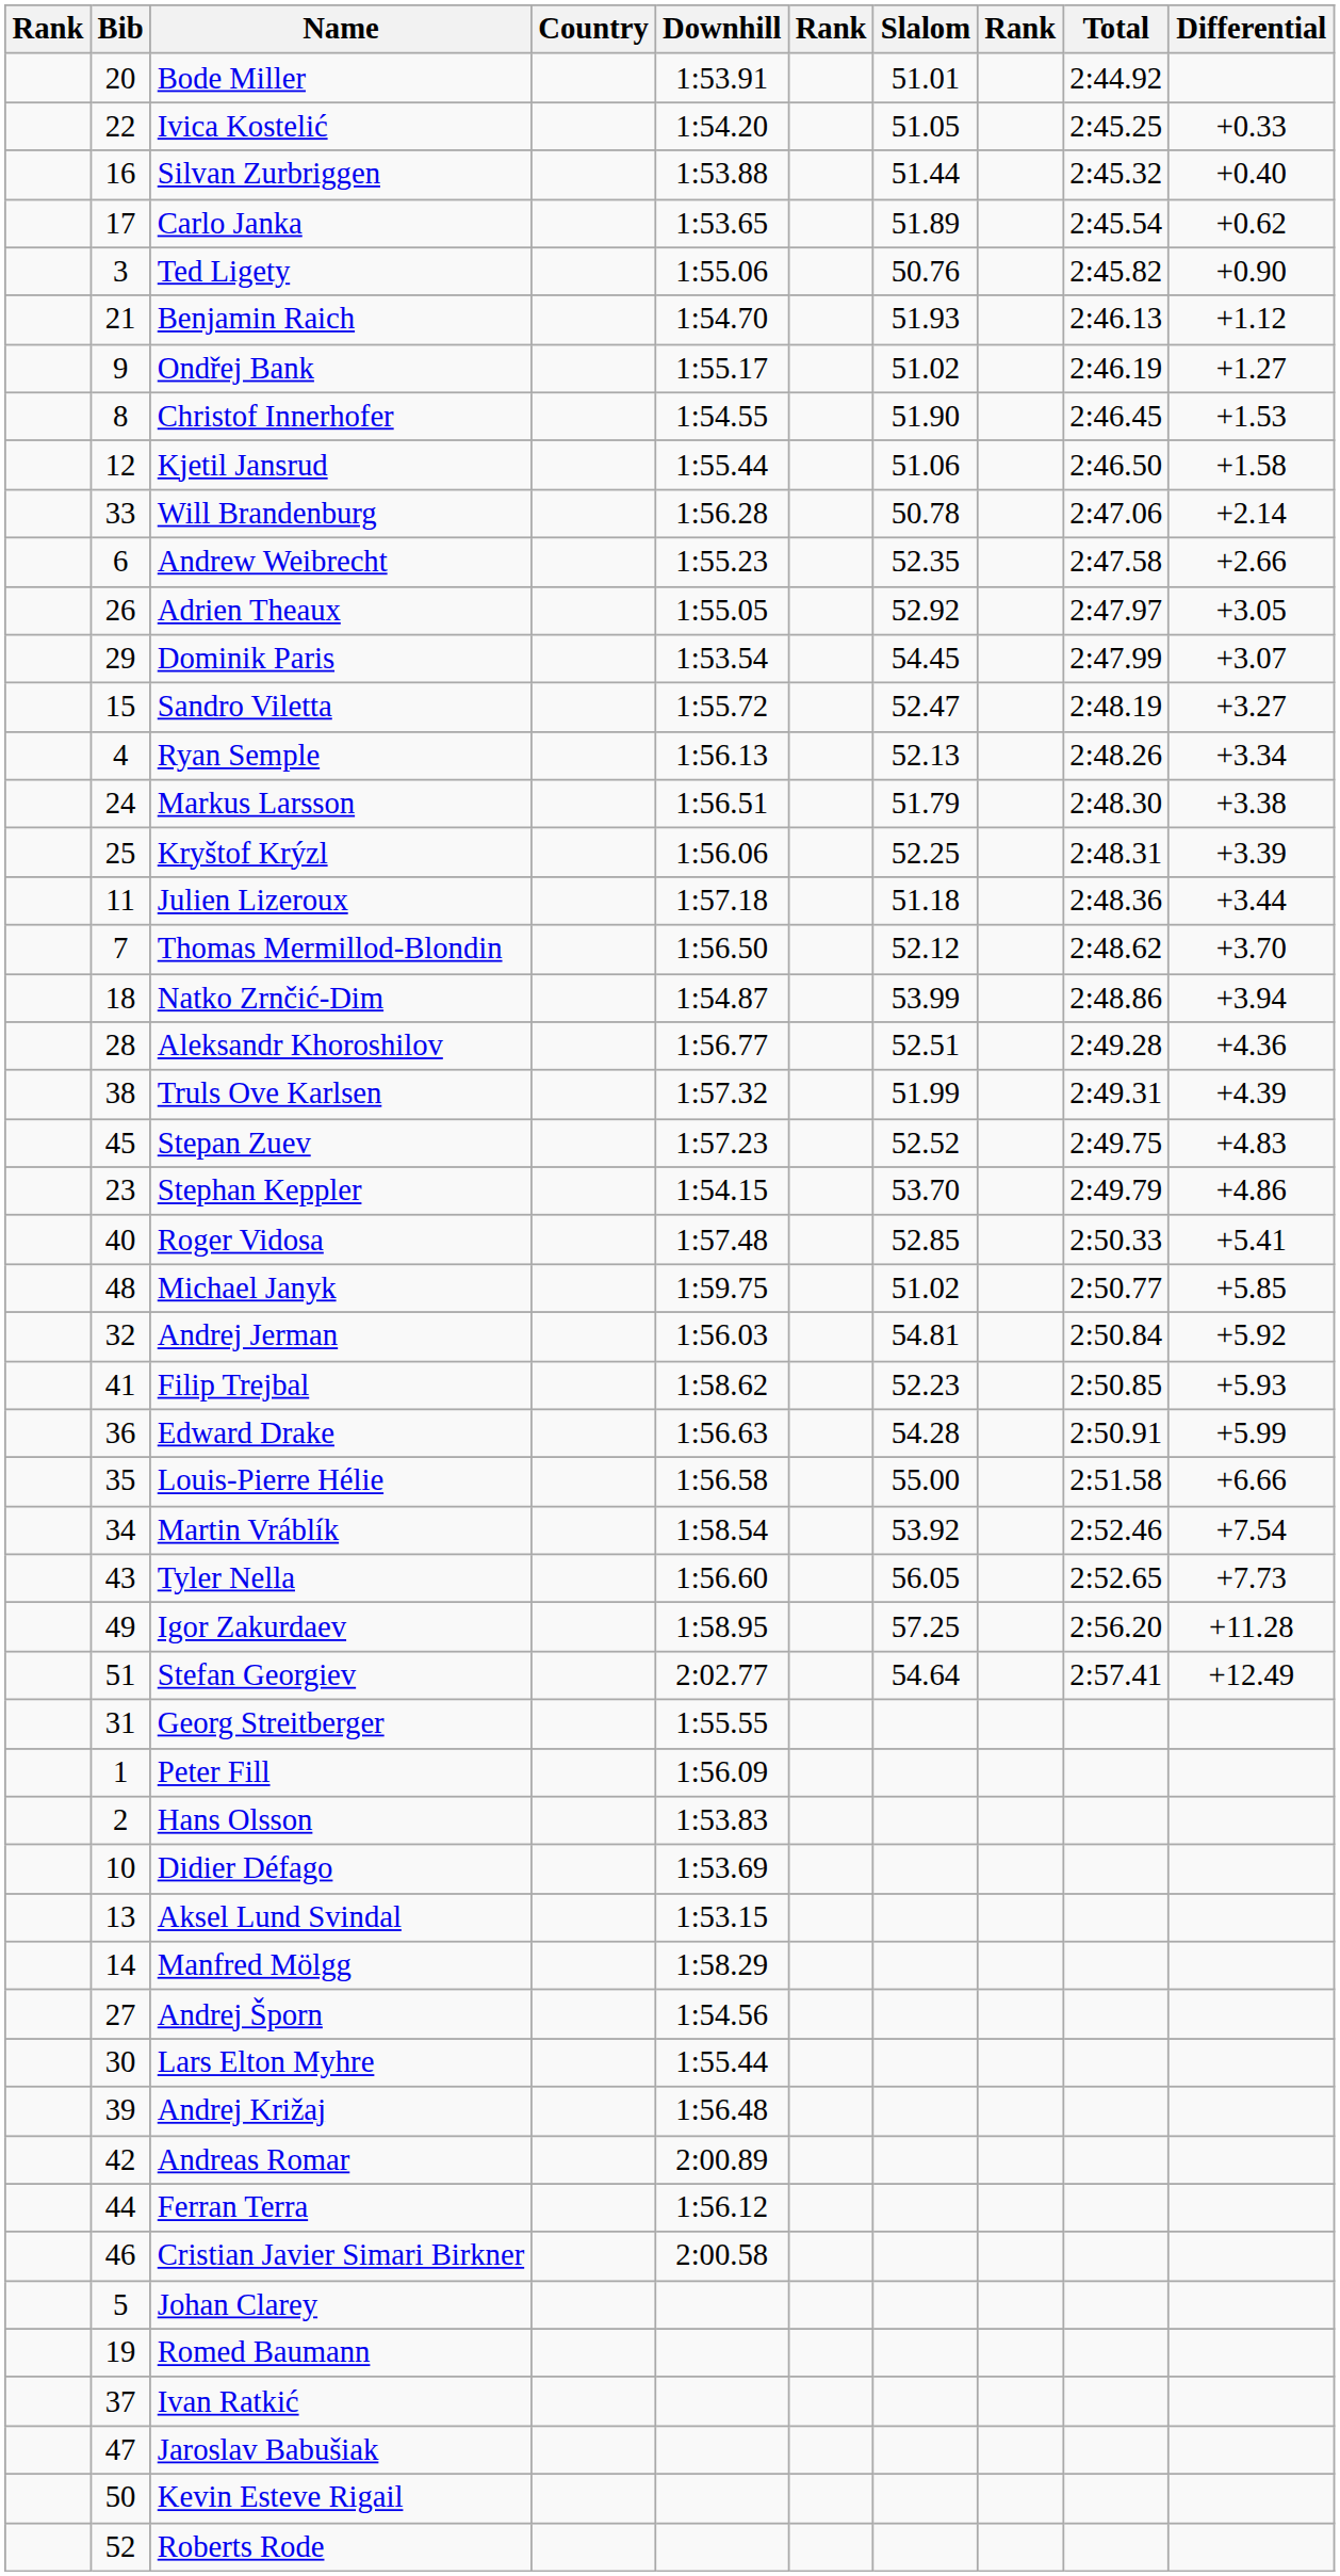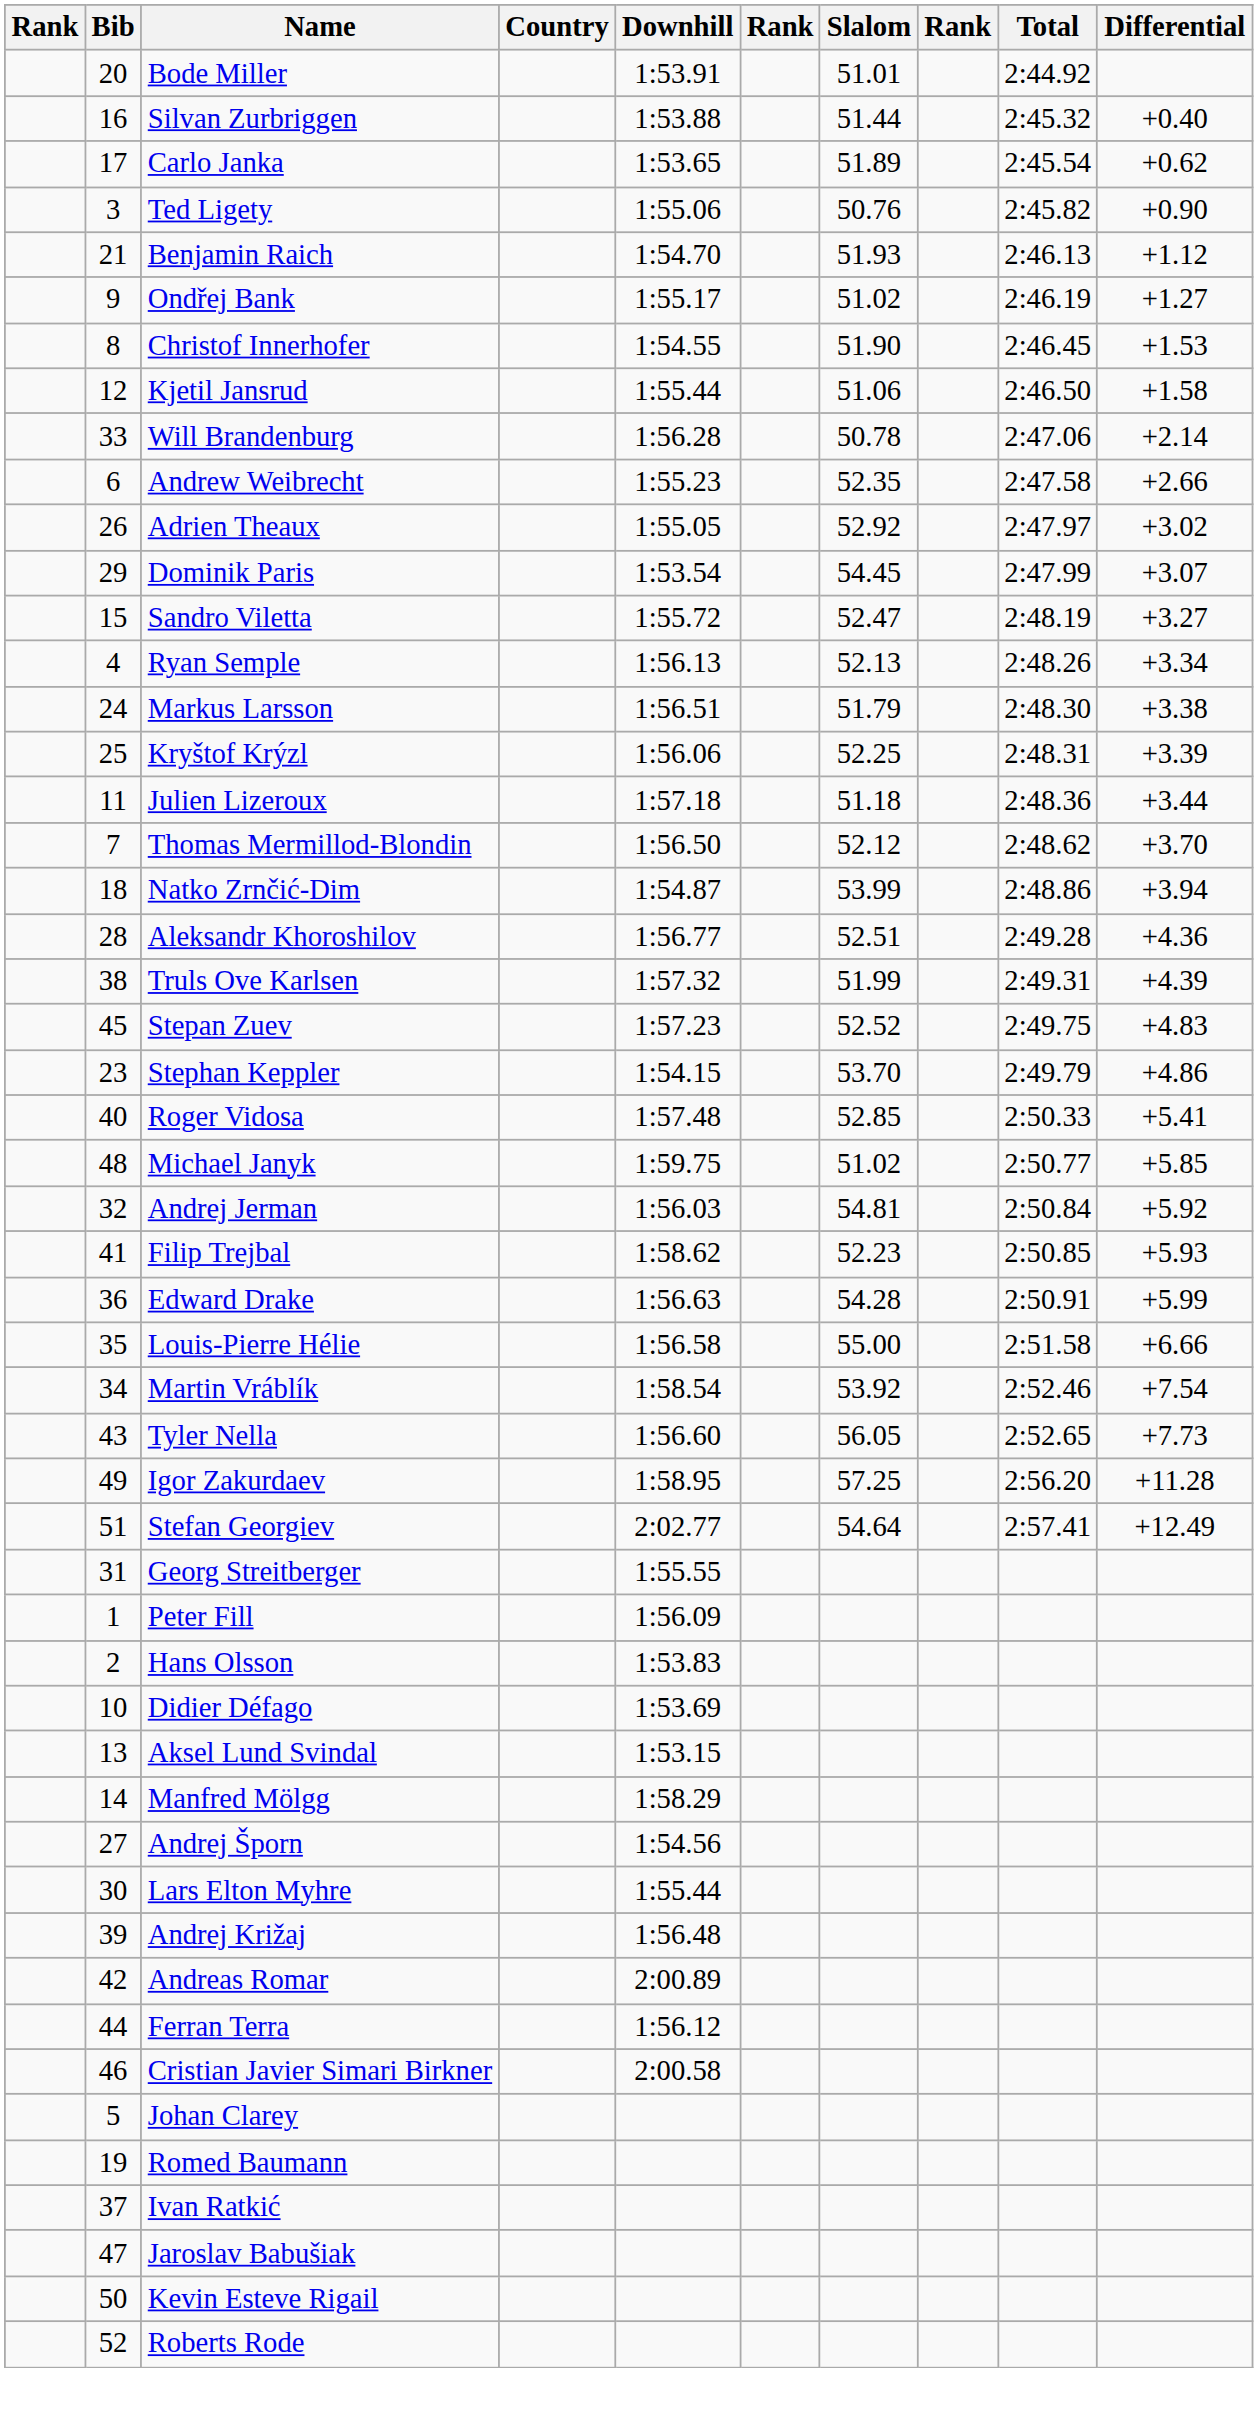 <table class="wikitable sortable" style="text-align:center">
 <tr>
 <th>Rank</th>
 <th>Bib</th>
 <th>Name</th>
 <th>Country</th>
 <th>Downhill</th>
 <th>Rank</th>
 <th>Slalom</th>
 <th>Rank</th>
 <th>Total</th>
 <th>Differential</th>
 </tr>
 <tr>
 <td></td>
 <td>20</td>
 <td align=left><a href='#'>Bode Miller</a></td>
 <td align=left></td>
 <td>1:53.91</td>
 <td></td>
 <td>51.01</td>
 <td></td>
 <td>2:44.92</td>
 <td></td>
-</tr>
-<tr>
-<td></td>
-<td>22</td>
-<td align=left><a href='#'>Ivica Kostelić</a></td>
-<td align=left></td>
-<td>1:54.20</td>
-<td></td>
-<td>51.05</td>
-<td></td>
-<td>2:45.25</td>
-<td>+0.33</td>
 </tr>
 <tr>
 <td></td>
 <td>16</td>
 <td align=left><a href='#'>Silvan Zurbriggen</a></td>
 <td align=left></td>
 <td>1:53.88</td>
 <td></td>
 <td>51.44</td>
 <td></td>
 <td>2:45.32</td>
 <td>+0.40</td>
 </tr>
 <tr>
 <td></td>
 <td>17</td>
 <td align=left><a href='#'>Carlo Janka</a></td>
 <td align=left></td>
 <td>1:53.65</td>
 <td></td>
 <td>51.89</td>
 <td></td>
 <td>2:45.54</td>
 <td>+0.62</td>
 </tr>
 <tr>
 <td></td>
 <td>3</td>
 <td align=left><a href='#'>Ted Ligety</a></td>
 <td align=left></td>
 <td>1:55.06</td>
 <td></td>
 <td>50.76</td>
 <td></td>
 <td>2:45.82</td>
 <td>+0.90</td>
 </tr>
 <tr>
 <td></td>
 <td>21</td>
 <td align=left><a href='#'>Benjamin Raich</a></td>
 <td align=left></td>
 <td>1:54.70</td>
 <td></td>
 <td>51.93</td>
 <td></td>
 <td>2:46.13</td>
 <td>+1.12</td>
 </tr>
 <tr>
 <td></td>
 <td>9</td>
 <td align=left><a href='#'>Ondřej Bank</a></td>
 <td align=left></td>
 <td>1:55.17</td>
 <td></td>
 <td>51.02</td>
 <td></td>
 <td>2:46.19</td>
 <td>+1.27</td>
 </tr>
 <tr>
 <td></td>
 <td>8</td>
 <td align=left><a href='#'>Christof Innerhofer</a></td>
 <td align=left></td>
 <td>1:54.55</td>
 <td></td>
 <td>51.90</td>
 <td></td>
 <td>2:46.45</td>
 <td>+1.53</td>
 </tr>
 <tr>
 <td></td>
 <td>12</td>
 <td align=left><a href='#'>Kjetil Jansrud</a></td>
 <td align=left></td>
 <td>1:55.44</td>
 <td></td>
 <td>51.06</td>
 <td></td>
 <td>2:46.50</td>
 <td>+1.58</td>
 </tr>
 <tr>
 <td></td>
 <td>33</td>
 <td align=left><a href='#'>Will Brandenburg</a></td>
 <td align=left></td>
 <td>1:56.28</td>
 <td></td>
 <td>50.78</td>
 <td></td>
 <td>2:47.06</td>
 <td>+2.14</td>
 </tr>
 <tr>
 <td></td>
 <td>6</td>
 <td align=left><a href='#'>Andrew Weibrecht</a></td>
 <td align=left></td>
 <td>1:55.23</td>
 <td></td>
 <td>52.35</td>
 <td></td>
 <td>2:47.58</td>
 <td>+2.66</td>
 </tr>
 <tr>
 <td></td>
 <td>26</td>
 <td align=left><a href='#'>Adrien Theaux</a></td>
 <td align=left></td>
 <td>1:55.05</td>
 <td></td>
 <td>52.92</td>
 <td></td>
 <td>2:47.97</td>
-<td>+3.05</td>
+<td>+3.02</td>
 </tr>
 <tr>
 <td></td>
 <td>29</td>
 <td align=left><a href='#'>Dominik Paris</a></td>
 <td align=left></td>
 <td>1:53.54</td>
 <td></td>
 <td>54.45</td>
 <td></td>
 <td>2:47.99</td>
 <td>+3.07</td>
 </tr>
 <tr>
 <td></td>
 <td>15</td>
 <td align=left><a href='#'>Sandro Viletta</a></td>
 <td align=left></td>
 <td>1:55.72</td>
 <td></td>
 <td>52.47</td>
 <td></td>
 <td>2:48.19</td>
 <td>+3.27</td>
 </tr>
 <tr>
 <td></td>
 <td>4</td>
 <td align=left><a href='#'>Ryan Semple</a></td>
 <td align=left></td>
 <td>1:56.13</td>
 <td></td>
 <td>52.13</td>
 <td></td>
 <td>2:48.26</td>
 <td>+3.34</td>
 </tr>
 <tr>
 <td></td>
 <td>24</td>
 <td align=left><a href='#'>Markus Larsson</a></td>
 <td align=left></td>
 <td>1:56.51</td>
 <td></td>
 <td>51.79</td>
 <td></td>
 <td>2:48.30</td>
 <td>+3.38</td>
 </tr>
 <tr>
 <td></td>
 <td>25</td>
 <td align=left><a href='#'>Kryštof Krýzl</a></td>
 <td align=left></td>
 <td>1:56.06</td>
 <td></td>
 <td>52.25</td>
 <td></td>
 <td>2:48.31</td>
 <td>+3.39</td>
 </tr>
 <tr>
 <td></td>
 <td>11</td>
 <td align=left><a href='#'>Julien Lizeroux</a></td>
 <td align=left></td>
 <td>1:57.18</td>
 <td></td>
 <td>51.18</td>
 <td></td>
 <td>2:48.36</td>
 <td>+3.44</td>
 </tr>
 <tr>
 <td></td>
 <td>7</td>
 <td align=left><a href='#'>Thomas Mermillod-Blondin</a></td>
 <td align=left></td>
 <td>1:56.50</td>
 <td></td>
 <td>52.12</td>
 <td></td>
 <td>2:48.62</td>
 <td>+3.70</td>
 </tr>
 <tr>
 <td></td>
 <td>18</td>
 <td align=left><a href='#'>Natko Zrnčić-Dim</a></td>
 <td align=left></td>
 <td>1:54.87</td>
 <td></td>
 <td>53.99</td>
 <td></td>
 <td>2:48.86</td>
 <td>+3.94</td>
 </tr>
 <tr>
 <td></td>
 <td>28</td>
 <td align=left><a href='#'>Aleksandr Khoroshilov</a></td>
 <td align=left></td>
 <td>1:56.77</td>
 <td></td>
 <td>52.51</td>
 <td></td>
 <td>2:49.28</td>
 <td>+4.36</td>
 </tr>
 <tr>
 <td></td>
 <td>38</td>
 <td align=left><a href='#'>Truls Ove Karlsen</a></td>
 <td align=left></td>
 <td>1:57.32</td>
 <td></td>
 <td>51.99</td>
 <td></td>
 <td>2:49.31</td>
 <td>+4.39</td>
 </tr>
 <tr>
 <td></td>
 <td>45</td>
 <td align=left><a href='#'>Stepan Zuev</a></td>
 <td align=left></td>
 <td>1:57.23</td>
 <td></td>
 <td>52.52</td>
 <td></td>
 <td>2:49.75</td>
 <td>+4.83</td>
 </tr>
 <tr>
 <td></td>
 <td>23</td>
 <td align=left><a href='#'>Stephan Keppler</a></td>
 <td align=left></td>
 <td>1:54.15</td>
 <td></td>
 <td>53.70</td>
 <td></td>
 <td>2:49.79</td>
 <td>+4.86</td>
 </tr>
 <tr>
 <td></td>
 <td>40</td>
 <td align=left><a href='#'>Roger Vidosa</a></td>
 <td align=left></td>
 <td>1:57.48</td>
 <td></td>
 <td>52.85</td>
 <td></td>
 <td>2:50.33</td>
 <td>+5.41</td>
 </tr>
 <tr>
 <td></td>
 <td>48</td>
 <td align=left><a href='#'>Michael Janyk</a></td>
 <td align=left></td>
 <td>1:59.75</td>
 <td></td>
 <td>51.02</td>
 <td></td>
 <td>2:50.77</td>
 <td>+5.85</td>
 </tr>
 <tr>
 <td></td>
 <td>32</td>
 <td align=left><a href='#'>Andrej Jerman</a></td>
 <td align=left></td>
 <td>1:56.03</td>
 <td></td>
 <td>54.81</td>
 <td></td>
 <td>2:50.84</td>
 <td>+5.92</td>
 </tr>
 <tr>
 <td></td>
 <td>41</td>
 <td align=left><a href='#'>Filip Trejbal</a></td>
 <td align=left></td>
 <td>1:58.62</td>
 <td></td>
 <td>52.23</td>
 <td></td>
 <td>2:50.85</td>
 <td>+5.93</td>
 </tr>
 <tr>
 <td></td>
 <td>36</td>
 <td align=left><a href='#'>Edward Drake</a></td>
 <td align=left></td>
 <td>1:56.63</td>
 <td></td>
 <td>54.28</td>
 <td></td>
 <td>2:50.91</td>
 <td>+5.99</td>
 </tr>
 <tr>
 <td></td>
 <td>35</td>
 <td align=left><a href='#'>Louis-Pierre Hélie</a></td>
 <td align=left></td>
 <td>1:56.58</td>
 <td></td>
 <td>55.00</td>
 <td></td>
 <td>2:51.58</td>
 <td>+6.66</td>
 </tr>
 <tr>
 <td></td>
 <td>34</td>
 <td align=left><a href='#'>Martin Vráblík</a></td>
 <td align=left></td>
 <td>1:58.54</td>
 <td></td>
 <td>53.92</td>
 <td></td>
 <td>2:52.46</td>
 <td>+7.54</td>
 </tr>
 <tr>
 <td></td>
 <td>43</td>
 <td align=left><a href='#'>Tyler Nella</a></td>
 <td align=left></td>
 <td>1:56.60</td>
 <td></td>
 <td>56.05</td>
 <td></td>
 <td>2:52.65</td>
 <td>+7.73</td>
 </tr>
 <tr>
 <td></td>
 <td>49</td>
 <td align=left><a href='#'>Igor Zakurdaev</a></td>
 <td align=left></td>
 <td>1:58.95</td>
 <td></td>
 <td>57.25</td>
 <td></td>
 <td>2:56.20</td>
 <td>+11.28</td>
 </tr>
 <tr>
 <td></td>
 <td>51</td>
 <td align=left><a href='#'>Stefan Georgiev</a></td>
 <td align=left></td>
 <td>2:02.77</td>
 <td></td>
 <td>54.64</td>
 <td></td>
 <td>2:57.41</td>
 <td>+12.49</td>
 </tr>
 <tr>
 <td></td>
 <td>31</td>
 <td align=left><a href='#'>Georg Streitberger</a></td>
 <td align=left></td>
 <td>1:55.55</td>
 <td></td>
 <td></td>
 <td></td>
 <td></td>
 <td></td>
 </tr>
 <tr>
 <td></td>
 <td>1</td>
 <td align=left><a href='#'>Peter Fill</a></td>
 <td align=left></td>
 <td>1:56.09</td>
 <td></td>
 <td></td>
 <td></td>
 <td></td>
 <td></td>
 </tr>
 <tr>
 <td></td>
 <td>2</td>
 <td align=left><a href='#'>Hans Olsson</a></td>
 <td align=left></td>
 <td>1:53.83</td>
 <td></td>
 <td></td>
 <td></td>
 <td></td>
 <td></td>
 </tr>
 <tr>
 <td></td>
 <td>10</td>
 <td align=left><a href='#'>Didier Défago</a></td>
 <td align=left></td>
 <td>1:53.69</td>
 <td></td>
 <td></td>
 <td></td>
 <td></td>
 <td></td>
 </tr>
 <tr>
 <td></td>
 <td>13</td>
 <td align=left><a href='#'>Aksel Lund Svindal</a></td>
 <td align=left></td>
 <td>1:53.15</td>
 <td></td>
 <td></td>
 <td></td>
 <td></td>
 <td></td>
 </tr>
 <tr>
 <td></td>
 <td>14</td>
 <td align=left><a href='#'>Manfred Mölgg</a></td>
 <td align=left></td>
 <td>1:58.29</td>
 <td></td>
 <td></td>
 <td></td>
 <td></td>
 <td></td>
 </tr>
 <tr>
 <td></td>
 <td>27</td>
 <td align=left><a href='#'>Andrej Šporn</a></td>
 <td align=left></td>
 <td>1:54.56</td>
 <td></td>
 <td></td>
 <td></td>
 <td></td>
 <td></td>
 </tr>
 <tr>
 <td></td>
 <td>30</td>
 <td align=left><a href='#'>Lars Elton Myhre</a></td>
 <td align=left></td>
 <td>1:55.44</td>
 <td></td>
 <td></td>
 <td></td>
 <td></td>
 <td></td>
 </tr>
 <tr>
 <td></td>
 <td>39</td>
 <td align=left><a href='#'>Andrej Križaj</a></td>
 <td align=left></td>
 <td>1:56.48</td>
 <td></td>
 <td></td>
 <td></td>
 <td></td>
 <td></td>
 </tr>
 <tr>
 <td></td>
 <td>42</td>
 <td align=left><a href='#'>Andreas Romar</a></td>
 <td align=left></td>
 <td>2:00.89</td>
 <td></td>
 <td></td>
 <td></td>
 <td></td>
 <td></td>
 </tr>
 <tr>
 <td></td>
 <td>44</td>
 <td align=left><a href='#'>Ferran Terra</a></td>
 <td align=left></td>
 <td>1:56.12</td>
 <td></td>
 <td></td>
 <td></td>
 <td></td>
 <td></td>
 </tr>
 <tr>
 <td></td>
 <td>46</td>
 <td align=left><a href='#'>Cristian Javier Simari Birkner</a></td>
 <td align=left></td>
 <td>2:00.58</td>
 <td></td>
 <td></td>
 <td></td>
 <td></td>
 <td></td>
 </tr>
 <tr>
 <td></td>
 <td>5</td>
 <td align=left><a href='#'>Johan Clarey</a></td>
 <td align=left></td>
 <td></td>
 <td></td>
 <td></td>
 <td></td>
 <td></td>
 <td></td>
 </tr>
 <tr>
 <td></td>
 <td>19</td>
 <td align=left><a href='#'>Romed Baumann</a></td>
 <td align=left></td>
 <td></td>
 <td></td>
 <td></td>
 <td></td>
 <td></td>
 <td></td>
 </tr>
 <tr>
 <td></td>
 <td>37</td>
 <td align=left><a href='#'>Ivan Ratkić</a></td>
 <td align=left></td>
 <td></td>
 <td></td>
 <td></td>
 <td></td>
 <td></td>
 <td></td>
 </tr>
 <tr>
 <td></td>
 <td>47</td>
 <td align=left><a href='#'>Jaroslav Babušiak</a></td>
 <td align=left></td>
 <td></td>
 <td></td>
 <td></td>
 <td></td>
 <td></td>
 <td></td>
 </tr>
 <tr>
 <td></td>
 <td>50</td>
 <td align=left><a href='#'>Kevin Esteve Rigail</a></td>
 <td align=left></td>
 <td></td>
 <td></td>
 <td></td>
 <td></td>
 <td></td>
 <td></td>
 </tr>
 <tr>
 <td></td>
 <td>52</td>
 <td align=left><a href='#'>Roberts Rode</a></td>
 <td align=left></td>
 <td></td>
 <td></td>
 <td></td>
 <td></td>
 <td></td>
 <td></td>
 </tr>
 </table>
